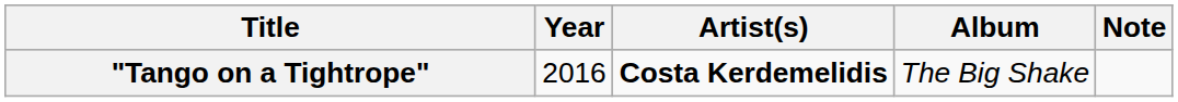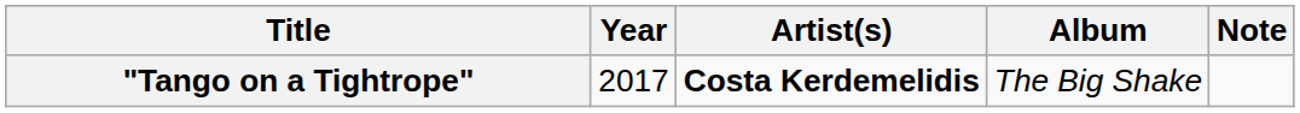 <table class="wikitable plainrowheaders" style="text-align:center;">
 <tr>
 <th scope="col" style="width:18em;">Title</th>
 <th scope="col">Year</th>
 <th scope="col">Artist(s)</th>
 <th scope="col">Album</th>
 <th scope="col">Note</th>
 </tr>
 <tr>
 <th scope="row">"Tango on a Tightrope"</th>
-<td>2016</td>
+<td>2017</td>
 <td><strong>Costa Kerdemelidis</strong></td>
 <td><em>The Big Shake</em></td>
 <td></td>
 </tr>
 </table>
